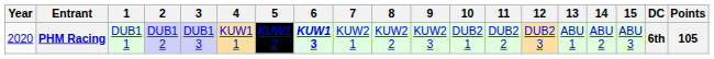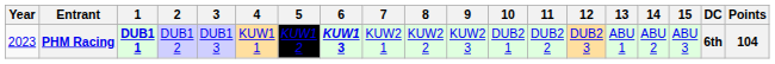 <table class="wikitable" style="text-align:center; font-size:85%;">
 <tr>
 <th>Year</th>
 <th>Entrant</th>
 <th>1</th>
 <th>2</th>
 <th>3</th>
 <th>4</th>
 <th>5</th>
 <th>6</th>
 <th>7</th>
 <th>8</th>
 <th>9</th>
 <th>10</th>
 <th>11</th>
 <th>12</th>
 <th>13</th>
 <th>14</th>
 <th>15</th>
 <th>DC</th>
 <th>Points</th>
 </tr>
 <tr>
-<td><a href='#'>2020</a></td>
+<td><a href='#'>2023</a></td>
 <th nowrap><a href='#'>PHM Racing</a></th>
-<td style="background:#DFFFDF;"><a href='#'>DUB1<br>1</a><br></td>
+<td style="background:#DFFFDF;"><strong><a href='#'>DUB1<br>1</a><br></strong></td>
 <td style="background:#CFCFFF;"><a href='#'>DUB1<br>2</a><br></td>
 <td style="background:#CFCFFF;"><a href='#'>DUB1<br>3</a><br></td>
 <td style="background:#FFDF9F;"><a href='#'>KUW1<br>1</a><br></td>
 <td style="background:#000000; color:#FFFFFF;"><a href='#'><span><em>KUW1<br>2</em></span></a><br></td>
 <td style="background:#DFFFDF;"><strong><a href='#'><em>KUW1<br></em>3</a><br></strong></td>
 <td style="background:#DFFFDF;"><a href='#'>KUW2<br>1</a><br></td>
 <td style="background:#DFFFDF;"><a href='#'>KUW2<br>2</a><br></td>
 <td style="background:#DFFFDF;"><a href='#'>KUW2<br>3</a><br></td>
 <td style="background:#DFFFDF;"><a href='#'>DUB2<br>1</a><br></td>
 <td style="background:#DFFFDF;"><a href='#'>DUB2<br>2</a><br></td>
 <td style="background:#FFDF9F;"><a href='#'>DUB2<br>3</a><br></td>
 <td style="background:#DFFFDF;"><a href='#'>ABU<br>1</a><br></td>
 <td style="background:#DFFFDF;"><a href='#'>ABU<br>2</a><br></td>
 <td style="background:#DFFFDF;"><a href='#'>ABU<br>3</a><br></td>
 <th>6th</th>
-<th>105</th>
+<th>104</th>
 </tr>
 </table>
